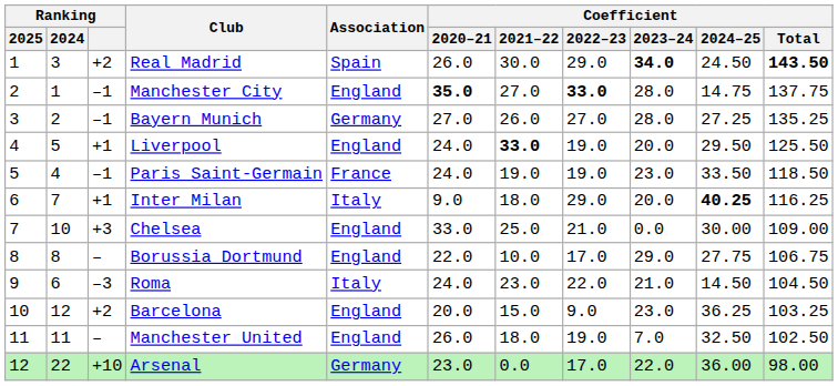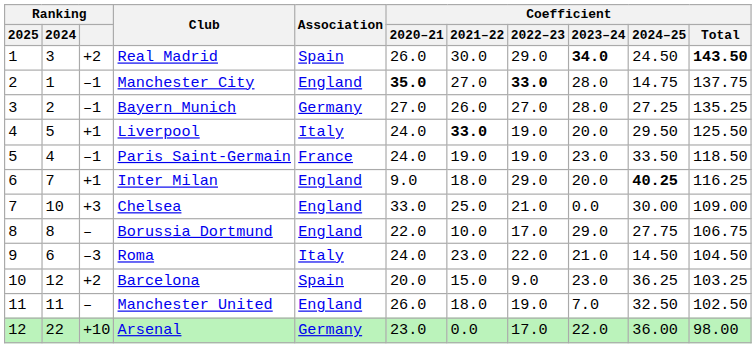 <table class="wikitable sortable">
 <tr style=font-size:85%>
 <th colspan="3">Ranking</th>
 <th rowspan="2">Club</th>
 <th rowspan="2">Association</th>
 <th colspan="6">Coefficient</th>
 </tr>
 <tr style=font-size:85%>
 <th>2025</th>
 <th>2024</th>
 <th data-sort-type="number"></th>
 <th>2020–21</th>
 <th>2021–22</th>
 <th>2022–23</th>
 <th>2023–24</th>
 <th>2024–25</th>
 <th>Total</th>
 </tr>
 <tr bgcolor=#FFFFFF>
 <td>1</td>
 <td>3</td>
 <td> +2</td>
 <td><a href='#'>Real Madrid</a></td>
 <td> <a href='#'>Spain</a></td>
 <td>26.0</td>
 <td>30.0</td>
 <td>29.0</td>
 <td><strong>34.0</strong></td>
 <td>24.50</td>
 <td><strong>143.50</strong></td>
 </tr>
 <tr bgcolor=#FFFFFF>
 <td>2</td>
 <td>1</td>
 <td> –1</td>
 <td><a href='#'>Manchester City</a></td>
 <td> <a href='#'>England</a></td>
 <td><strong>35.0</strong></td>
 <td>27.0</td>
 <td><strong>33.0</strong></td>
 <td>28.0</td>
 <td>14.75</td>
 <td>137.75</td>
 </tr>
 <tr bgcolor=#FFFFFF>
 <td>3</td>
 <td>2</td>
 <td> –1</td>
 <td><a href='#'>Bayern Munich</a></td>
 <td> <a href='#'>Germany</a></td>
 <td>27.0</td>
 <td>26.0</td>
 <td>27.0</td>
 <td>28.0</td>
 <td>27.25</td>
 <td>135.25</td>
 </tr>
 <tr bgcolor=#FFFFFF>
 <td>4</td>
 <td>5</td>
 <td> +1</td>
 <td><a href='#'>Liverpool</a></td>
-<td> <a href='#'>England</a></td>
+<td> <a href='#'>Italy</a></td>
 <td>24.0</td>
 <td><strong>33.0</strong></td>
 <td>19.0</td>
 <td>20.0</td>
 <td>29.50</td>
 <td>125.50</td>
 </tr>
 <tr bgcolor=#FFFFFF>
 <td>5</td>
 <td>4</td>
 <td> –1</td>
 <td><a href='#'>Paris Saint-Germain</a></td>
 <td> <a href='#'>France</a></td>
 <td>24.0</td>
 <td>19.0</td>
 <td>19.0</td>
 <td>23.0</td>
 <td>33.50</td>
 <td>118.50</td>
 </tr>
 <tr bgcolor=#FFFFFF>
 <td>6</td>
 <td>7</td>
 <td> +1</td>
 <td><a href='#'>Inter Milan</a></td>
-<td> <a href='#'>Italy</a></td>
+<td> <a href='#'>England</a></td>
 <td>9.0</td>
 <td>18.0</td>
 <td>29.0</td>
 <td>20.0</td>
 <td><strong>40.25</strong></td>
 <td>116.25</td>
 </tr>
 <tr bgcolor=#FFFFFF>
 <td>7</td>
 <td>10</td>
 <td> +3</td>
 <td><a href='#'>Chelsea</a></td>
 <td> <a href='#'>England</a></td>
 <td>33.0</td>
 <td>25.0</td>
 <td>21.0</td>
 <td>0.0</td>
 <td>30.00</td>
 <td>109.00</td>
 </tr>
 <tr bgcolor=#FFFFFF>
 <td>8</td>
 <td>8</td>
 <td> –</td>
 <td><a href='#'>Borussia Dortmund</a></td>
 <td> <a href='#'>England</a></td>
 <td>22.0</td>
 <td>10.0</td>
 <td>17.0</td>
 <td>29.0</td>
 <td>27.75</td>
 <td>106.75</td>
 </tr>
 <tr bgcolor=#FFFFFF>
 <td>9</td>
 <td>6</td>
 <td> –3</td>
 <td><a href='#'>Roma</a></td>
 <td> <a href='#'>Italy</a></td>
 <td>24.0</td>
 <td>23.0</td>
 <td>22.0</td>
 <td>21.0</td>
 <td>14.50</td>
 <td>104.50</td>
 </tr>
 <tr bgcolor=#FFFFFF>
 <td>10</td>
 <td>12</td>
 <td> +2</td>
 <td><a href='#'>Barcelona</a></td>
-<td> <a href='#'>England</a></td>
+<td> <a href='#'>Spain</a></td>
 <td>20.0</td>
 <td>15.0</td>
 <td>9.0</td>
 <td>23.0</td>
 <td>36.25</td>
 <td>103.25</td>
 </tr>
 <tr bgcolor=#FFFFFF>
 <td>11</td>
 <td>11</td>
 <td> –</td>
 <td><a href='#'>Manchester United</a></td>
 <td> <a href='#'>England</a></td>
 <td>26.0</td>
 <td>18.0</td>
 <td>19.0</td>
 <td>7.0</td>
 <td>32.50</td>
 <td>102.50</td>
 </tr>
 <tr bgcolor=#BBF3BB>
 <td>12</td>
 <td>22</td>
 <td> +10</td>
 <td><a href='#'>Arsenal</a></td>
 <td> <a href='#'>Germany</a></td>
 <td>23.0</td>
 <td>0.0</td>
 <td>17.0</td>
 <td>22.0</td>
 <td>36.00</td>
 <td>98.00</td>
 </tr>
 </table>
